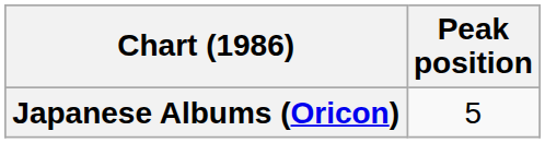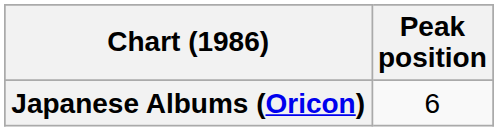 <table class="wikitable plainrowheaders" style="text-align:center">
 <tr>
 <th scope="col">Chart (1986)</th>
 <th scope="col">Peak<br> position</th>
 </tr>
 <tr>
 <th scope="row">Japanese Albums (<a href='#'>Oricon</a>)</th>
-<td>5</td>
+<td>6</td>
 </tr>
 </table>
